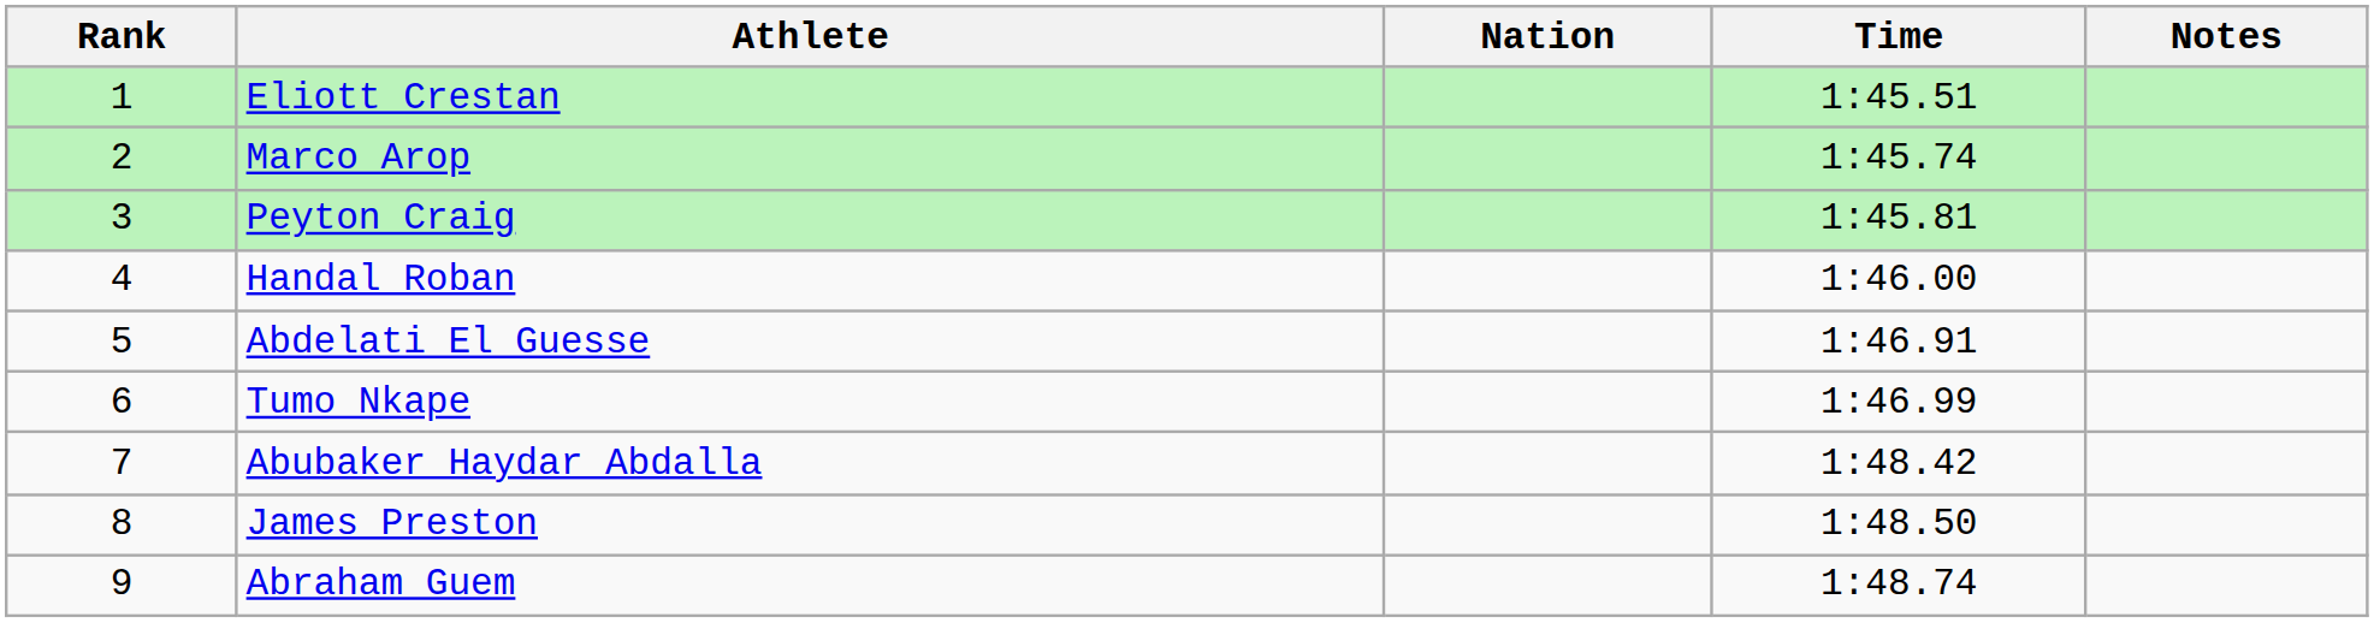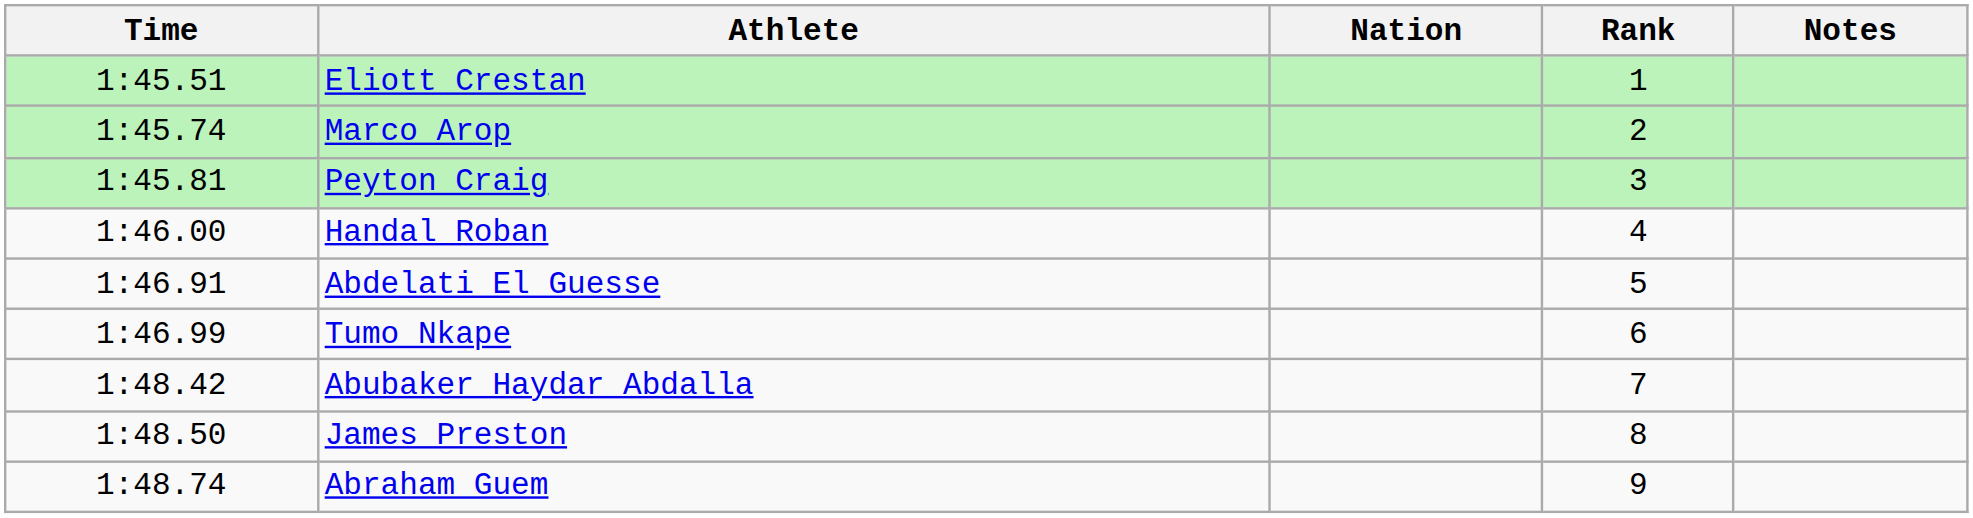 <table class="wikitable sortable" style="text-align:center;width: 65%;">
 <tr>
-<th>Rank</th>
+<th>Time</th>
 <th>Athlete</th>
 <th>Nation</th>
-<th>Time</th>
+<th>Rank</th>
 <th>Notes</th>
 </tr>
 <tr bgcolor=#bbf3bb>
-<td>1</td>
+<td>1:45.51</td>
 <td align=left><a href='#'>Eliott Crestan</a></td>
 <td align=left></td>
-<td>1:45.51</td>
+<td>1</td>
 <td></td>
 </tr>
 <tr bgcolor=#bbf3bb>
-<td>2</td>
+<td>1:45.74</td>
 <td align=left><a href='#'>Marco Arop</a></td>
 <td align=left></td>
-<td>1:45.74</td>
+<td>2</td>
 <td></td>
 </tr>
 <tr bgcolor=#bbf3bb>
-<td>3</td>
+<td>1:45.81</td>
 <td align=left><a href='#'>Peyton Craig</a></td>
 <td align=left></td>
-<td>1:45.81</td>
+<td>3</td>
 <td></td>
 </tr>
 <tr>
-<td>4</td>
+<td>1:46.00</td>
 <td align=left><a href='#'>Handal Roban</a></td>
 <td align=left></td>
-<td>1:46.00</td>
+<td>4</td>
 <td></td>
 </tr>
 <tr>
-<td>5</td>
+<td>1:46.91</td>
 <td align=left><a href='#'>Abdelati El Guesse</a></td>
 <td align=left></td>
-<td>1:46.91</td>
+<td>5</td>
 <td></td>
 </tr>
 <tr>
-<td>6</td>
+<td>1:46.99</td>
 <td align=left><a href='#'>Tumo Nkape</a></td>
 <td align=left></td>
-<td>1:46.99</td>
+<td>6</td>
 <td></td>
 </tr>
 <tr>
-<td>7</td>
+<td>1:48.42</td>
 <td align=left><a href='#'>Abubaker Haydar Abdalla</a></td>
 <td align=left></td>
-<td>1:48.42</td>
+<td>7</td>
 <td></td>
 </tr>
 <tr>
-<td>8</td>
+<td>1:48.50</td>
 <td align=left><a href='#'>James Preston</a></td>
 <td align=left></td>
-<td>1:48.50</td>
+<td>8</td>
 <td></td>
 </tr>
 <tr>
-<td>9</td>
+<td>1:48.74</td>
 <td align=left><a href='#'>Abraham Guem</a></td>
 <td align=left></td>
-<td>1:48.74</td>
+<td>9</td>
 <td></td>
 </tr>
 </table>
